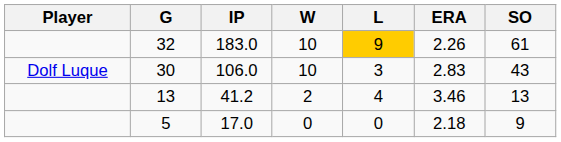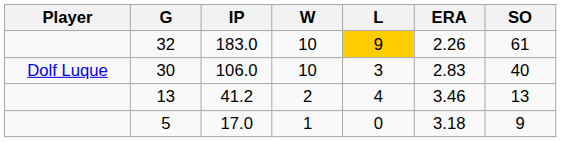 <table class="wikitable sortable">
 <tr>
 <th bgcolor="#DDDDFF" width="16%">Player</th>
 <th bgcolor="#DDDDFF" width="9%">G</th>
 <th bgcolor="#DDDDFF" width="9%">IP</th>
 <th bgcolor="#DDDDFF" width="9%">W</th>
 <th bgcolor="#DDDDFF" width="9%">L</th>
 <th bgcolor="#DDDDFF" width="9%">ERA</th>
 <th bgcolor="#DDDDFF" width="9%">SO</th>
 </tr>
 <tr align="center">
 <td></td>
 <td>32</td>
 <td>183.0</td>
 <td>10</td>
 <td bgcolor=#ffcc00>9</td>
 <td>2.26</td>
 <td>61</td>
 </tr>
 <tr align="center">
 <td><a href='#'>Dolf Luque</a></td>
 <td>30</td>
 <td>106.0</td>
 <td>10</td>
 <td>3</td>
 <td>2.83</td>
-<td>43</td>
+<td>40</td>
 </tr>
 <tr align=center>
 <td></td>
 <td>13</td>
 <td>41.2</td>
 <td>2</td>
 <td>4</td>
 <td>3.46</td>
 <td>13</td>
 </tr>
 <tr align="center">
 <td></td>
 <td>5</td>
 <td>17.0</td>
+<td>1</td>
 <td>0</td>
-<td>0</td>
-<td>2.18</td>
+<td>3.18</td>
 <td>9</td>
 </tr>
 </table>
